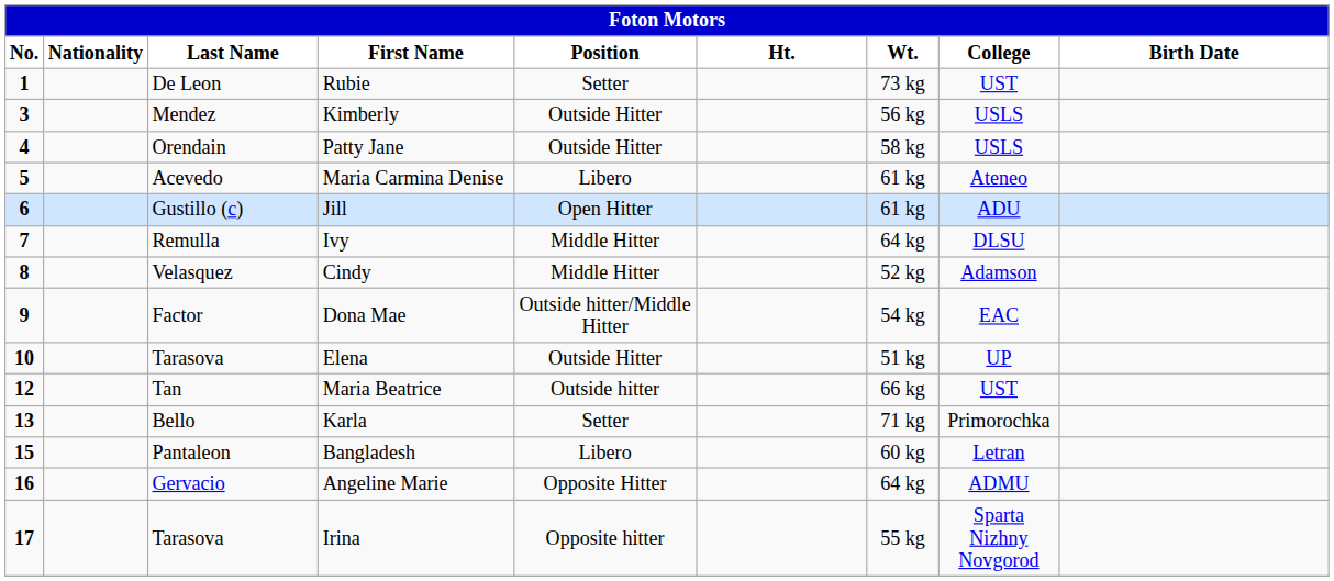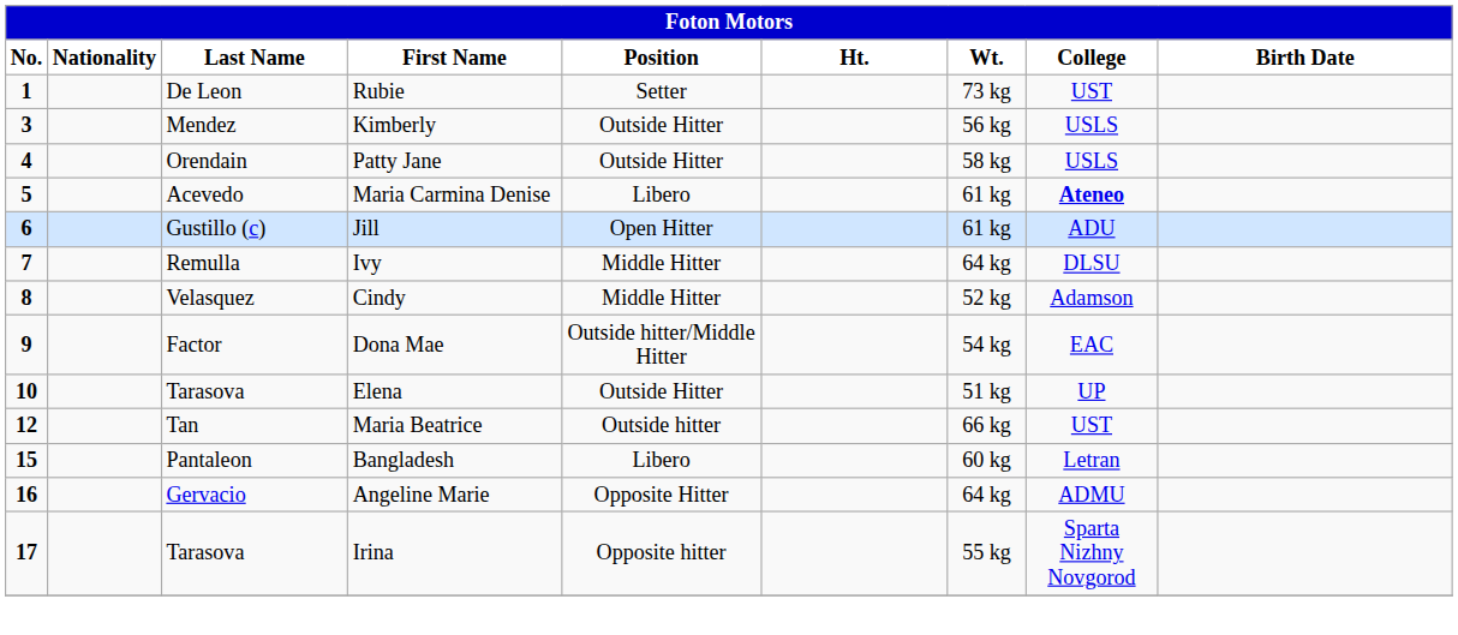 <table class="wikitable collapsible autocollapse"  style="text-align:center;">
 <tr>
 <th colspan="9" style= "background:#0000CD; color:white; text-align: center"><strong>Foton Motors</strong></th>
 </tr>
 <tr>
 <th width=3px style="background: White; color: Black; text-align: center"><strong>No.</strong></th>
 <th width=5px style="background: White; color: Black; text-align: center"><strong>Nationality</strong></th>
 <th width=130px style="background: White; color: Black">Last Name</th>
 <th width=150px style="background: White; color: Black">First Name</th>
 <th width=140px style="background: White; color: Black">Position</th>
 <th width=130px style="background: White; color: Black">Ht.</th>
 <th width=50px style="background: White; color: Black">Wt.</th>
 <th width=90px style="background: White; color: Black">College</th>
 <th width=210px style="background: White; color: Black">Birth Date</th>
 </tr>
 <tr>
 <td><strong>1</strong></td>
 <td></td>
 <td style="text-align: left">De Leon</td>
 <td style="text-align: left">Rubie</td>
 <td>Setter</td>
 <td></td>
 <td>73 kg</td>
 <td><a href='#'>UST</a></td>
 <td style="text-align: left"></td>
 </tr>
 <tr>
 <td><strong>3</strong></td>
 <td></td>
 <td style="text-align: left">Mendez</td>
 <td style="text-align: left">Kimberly</td>
 <td>Outside Hitter</td>
 <td></td>
 <td>56 kg</td>
 <td><a href='#'>USLS</a></td>
 <td style="text-align: left"></td>
 </tr>
 <tr>
 <td><strong>4</strong></td>
 <td></td>
 <td style="text-align: left">Orendain</td>
 <td style="text-align: left">Patty Jane</td>
 <td>Outside Hitter</td>
 <td></td>
 <td>58 kg</td>
 <td><a href='#'>USLS</a></td>
 <td style="text-align: left"></td>
 </tr>
 <tr>
 <td><strong>5</strong></td>
 <td></td>
 <td style="text-align: left">Acevedo</td>
 <td style="text-align: left">Maria Carmina Denise</td>
 <td>Libero</td>
 <td></td>
 <td>61 kg</td>
-<td><a href='#'>Ateneo</a></td>
+<td><strong><a href='#'>Ateneo</a></strong></td>
 <td style="text-align: left"></td>
 </tr>
 <tr bgcolor=#D0E6FF>
 <td><strong>6</strong></td>
 <td></td>
 <td style="text-align: left">Gustillo (<a href='#'>c</a>)</td>
 <td style="text-align: left">Jill</td>
 <td>Open Hitter</td>
 <td></td>
 <td>61 kg</td>
 <td><a href='#'>ADU</a></td>
 <td style="text-align: left"></td>
 </tr>
 <tr>
 <td><strong>7</strong></td>
 <td></td>
 <td style="text-align: left">Remulla</td>
 <td style="text-align: left">Ivy</td>
 <td>Middle Hitter</td>
 <td></td>
 <td>64 kg</td>
 <td><a href='#'>DLSU</a></td>
 <td style="text-align: left"></td>
 </tr>
 <tr>
 <td><strong>8</strong></td>
 <td></td>
 <td style="text-align: left">Velasquez</td>
 <td style="text-align: left">Cindy</td>
 <td>Middle Hitter</td>
 <td></td>
 <td>52 kg</td>
 <td><a href='#'>Adamson</a></td>
 <td style="text-align: left"></td>
 </tr>
 <tr>
 <td><strong>9</strong></td>
 <td></td>
 <td style="text-align: left">Factor</td>
 <td style="text-align: left">Dona Mae</td>
 <td>Outside hitter/Middle Hitter</td>
 <td></td>
 <td>54 kg</td>
 <td><a href='#'>EAC</a></td>
 <td style="text-align: left"></td>
 </tr>
 <tr>
 <td><strong>10</strong></td>
 <td></td>
 <td style="text-align: left">Tarasova</td>
 <td style="text-align: left">Elena</td>
 <td>Outside Hitter</td>
 <td></td>
 <td>51 kg</td>
 <td><a href='#'>UP</a></td>
 <td style="text-align: left"></td>
 </tr>
 <tr>
 <td><strong>12</strong></td>
 <td></td>
 <td style="text-align: left">Tan</td>
 <td style="text-align: left">Maria Beatrice</td>
 <td>Outside hitter</td>
 <td></td>
 <td>66 kg</td>
 <td><a href='#'>UST</a></td>
 <td style="text-align: left"></td>
 </tr>
 <tr>
-<td><strong>13</strong></td>
-<td></td>
-<td style="text-align: left">Bello</td>
-<td style="text-align: left">Karla</td>
-<td>Setter</td>
-<td></td>
-<td>71 kg</td>
-<td>Primorochka</td>
-<td style="text-align: left"></td>
-</tr>
-<tr>
 <td><strong>15</strong></td>
 <td></td>
 <td style="text-align: left">Pantaleon</td>
 <td style="text-align: left">Bangladesh</td>
 <td>Libero</td>
 <td></td>
 <td>60 kg</td>
 <td><a href='#'>Letran</a></td>
 <td style="text-align: left"></td>
 </tr>
 <tr>
 <td><strong>16</strong></td>
 <td></td>
 <td style="text-align: left"><a href='#'>Gervacio</a></td>
 <td style="text-align: left">Angeline Marie</td>
 <td>Opposite Hitter</td>
 <td></td>
 <td>64 kg</td>
 <td><a href='#'>ADMU</a></td>
 <td style="text-align: left"></td>
 </tr>
 <tr>
 <td><strong>17</strong></td>
 <td></td>
 <td style="text-align: left">Tarasova</td>
 <td style="text-align: left">Irina</td>
 <td>Opposite hitter</td>
 <td></td>
 <td>55 kg</td>
 <td><a href='#'>Sparta Nizhny Novgorod</a></td>
 <td style="text-align: left"></td>
 </tr>
 <tr>
 </tr>
 </table>
